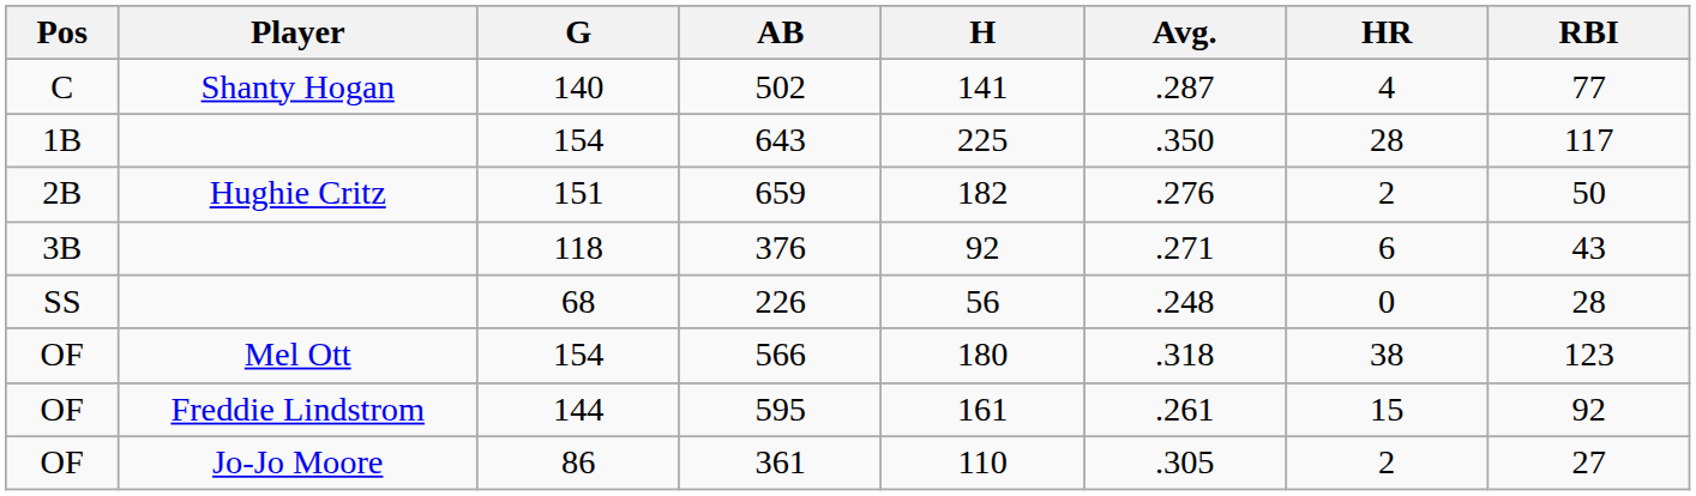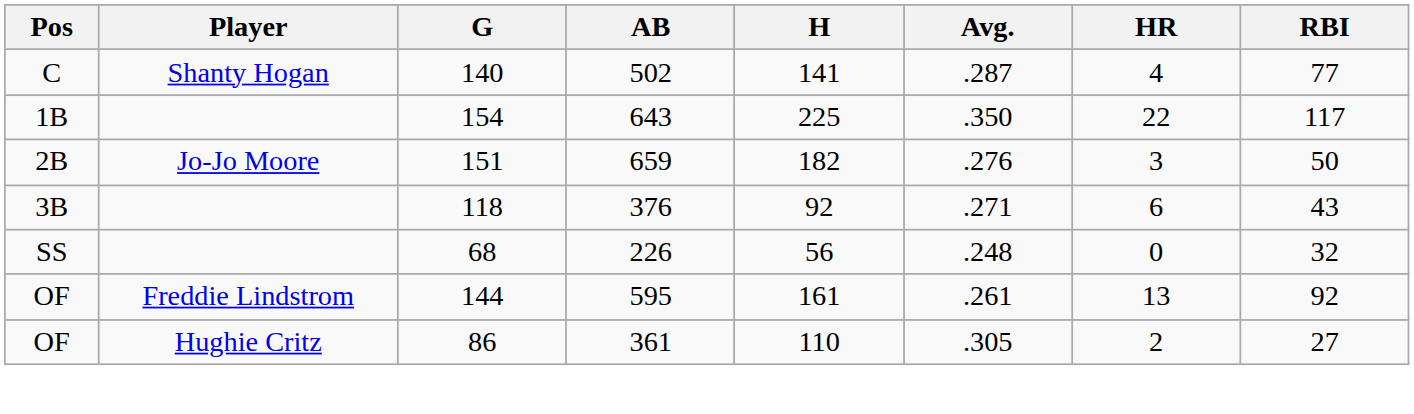 <table class="wikitable sortable">
 <tr>
 <th bgcolor="#DDDDFF" width="5%">Pos</th>
 <th bgcolor="#DDDDFF" width="16%">Player</th>
 <th bgcolor="#DDDDFF" width="9%">G</th>
 <th bgcolor="#DDDDFF" width="9%">AB</th>
 <th bgcolor="#DDDDFF" width="9%">H</th>
 <th bgcolor="#DDDDFF" width="9%">Avg.</th>
 <th bgcolor="#DDDDFF" width="9%">HR</th>
 <th bgcolor="#DDDDFF" width="9%">RBI</th>
 </tr>
 <tr align="center">
 <td>C</td>
 <td><a href='#'>Shanty Hogan</a></td>
 <td>140</td>
 <td>502</td>
 <td>141</td>
 <td>.287</td>
 <td>4</td>
 <td>77</td>
 </tr>
 <tr align=center>
 <td>1B</td>
 <td></td>
 <td>154</td>
 <td>643</td>
 <td>225</td>
 <td>.350</td>
-<td>28</td>
+<td>22</td>
 <td>117</td>
 </tr>
 <tr align="center">
 <td>2B</td>
-<td><a href='#'>Hughie Critz</a></td>
+<td><a href='#'>Jo-Jo Moore</a></td>
 <td>151</td>
 <td>659</td>
 <td>182</td>
 <td>.276</td>
-<td>2</td>
+<td>3</td>
 <td>50</td>
 </tr>
 <tr align=center>
 <td>3B</td>
 <td></td>
 <td>118</td>
 <td>376</td>
 <td>92</td>
 <td>.271</td>
 <td>6</td>
 <td>43</td>
 </tr>
 <tr align="center">
 <td>SS</td>
 <td></td>
 <td>68</td>
 <td>226</td>
 <td>56</td>
 <td>.248</td>
 <td>0</td>
-<td>28</td>
-</tr>
-<tr align="center">
-<td>OF</td>
-<td><a href='#'>Mel Ott</a></td>
-<td>154</td>
-<td>566</td>
-<td>180</td>
-<td>.318</td>
-<td>38</td>
-<td>123</td>
+<td>32</td>
 </tr>
 <tr align=center>
 <td>OF</td>
 <td><a href='#'>Freddie Lindstrom</a></td>
 <td>144</td>
 <td>595</td>
 <td>161</td>
 <td>.261</td>
-<td>15</td>
+<td>13</td>
 <td>92</td>
 </tr>
 <tr align=center>
 <td>OF</td>
-<td><a href='#'>Jo-Jo Moore</a></td>
+<td><a href='#'>Hughie Critz</a></td>
 <td>86</td>
 <td>361</td>
 <td>110</td>
 <td>.305</td>
 <td>2</td>
 <td>27</td>
 </tr>
 </table>
